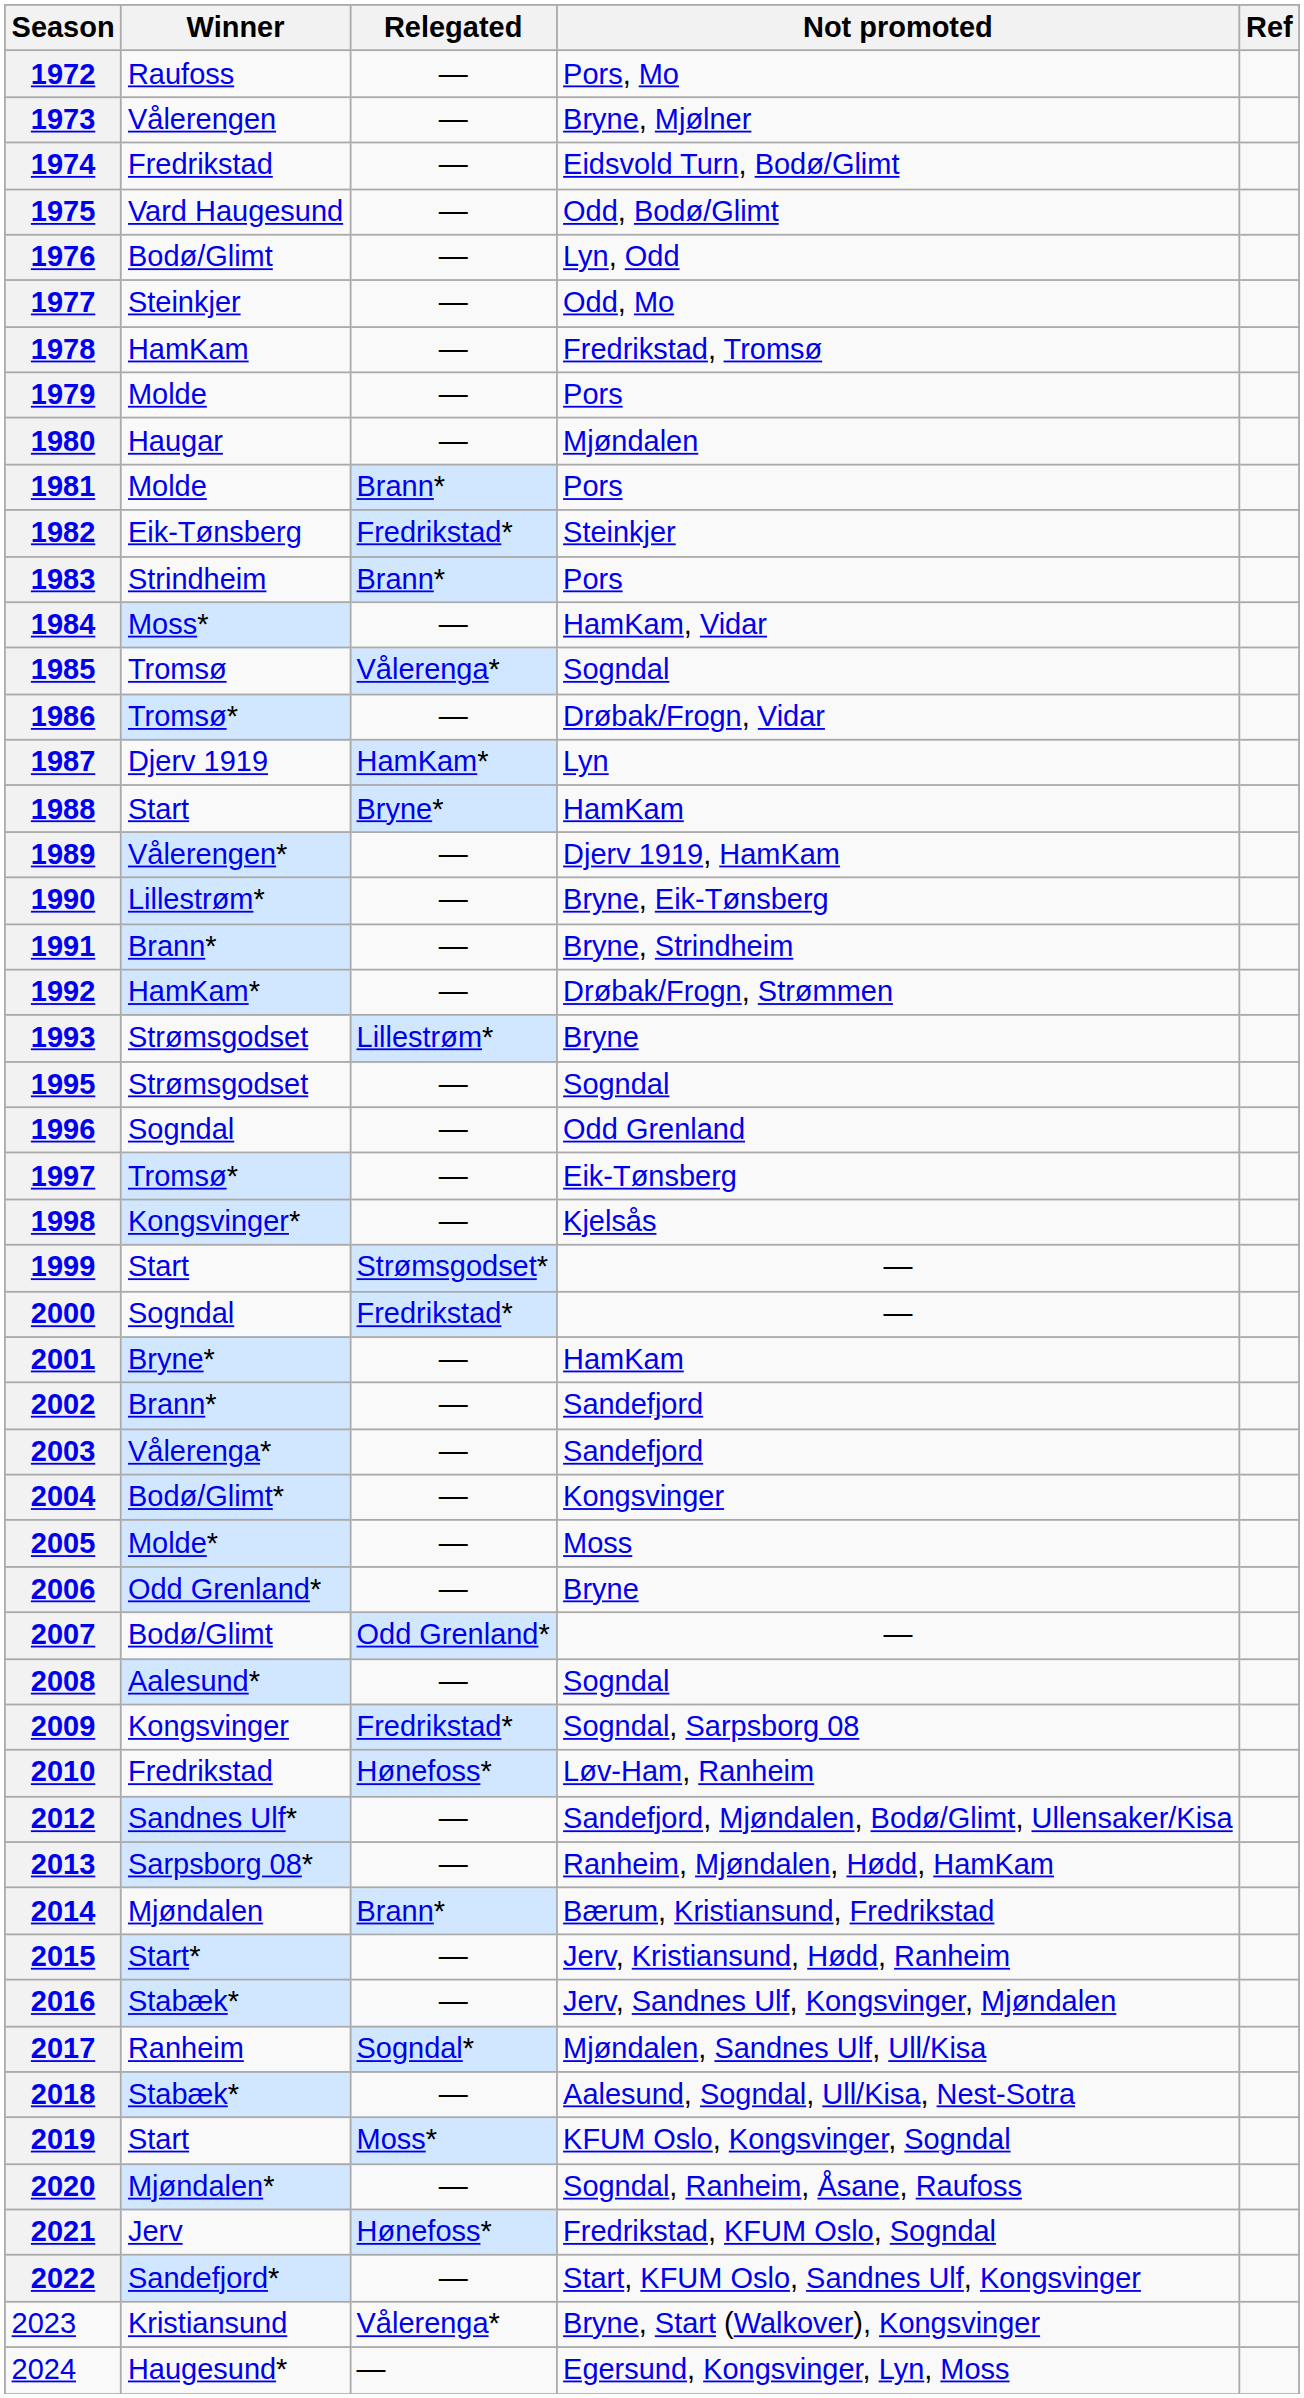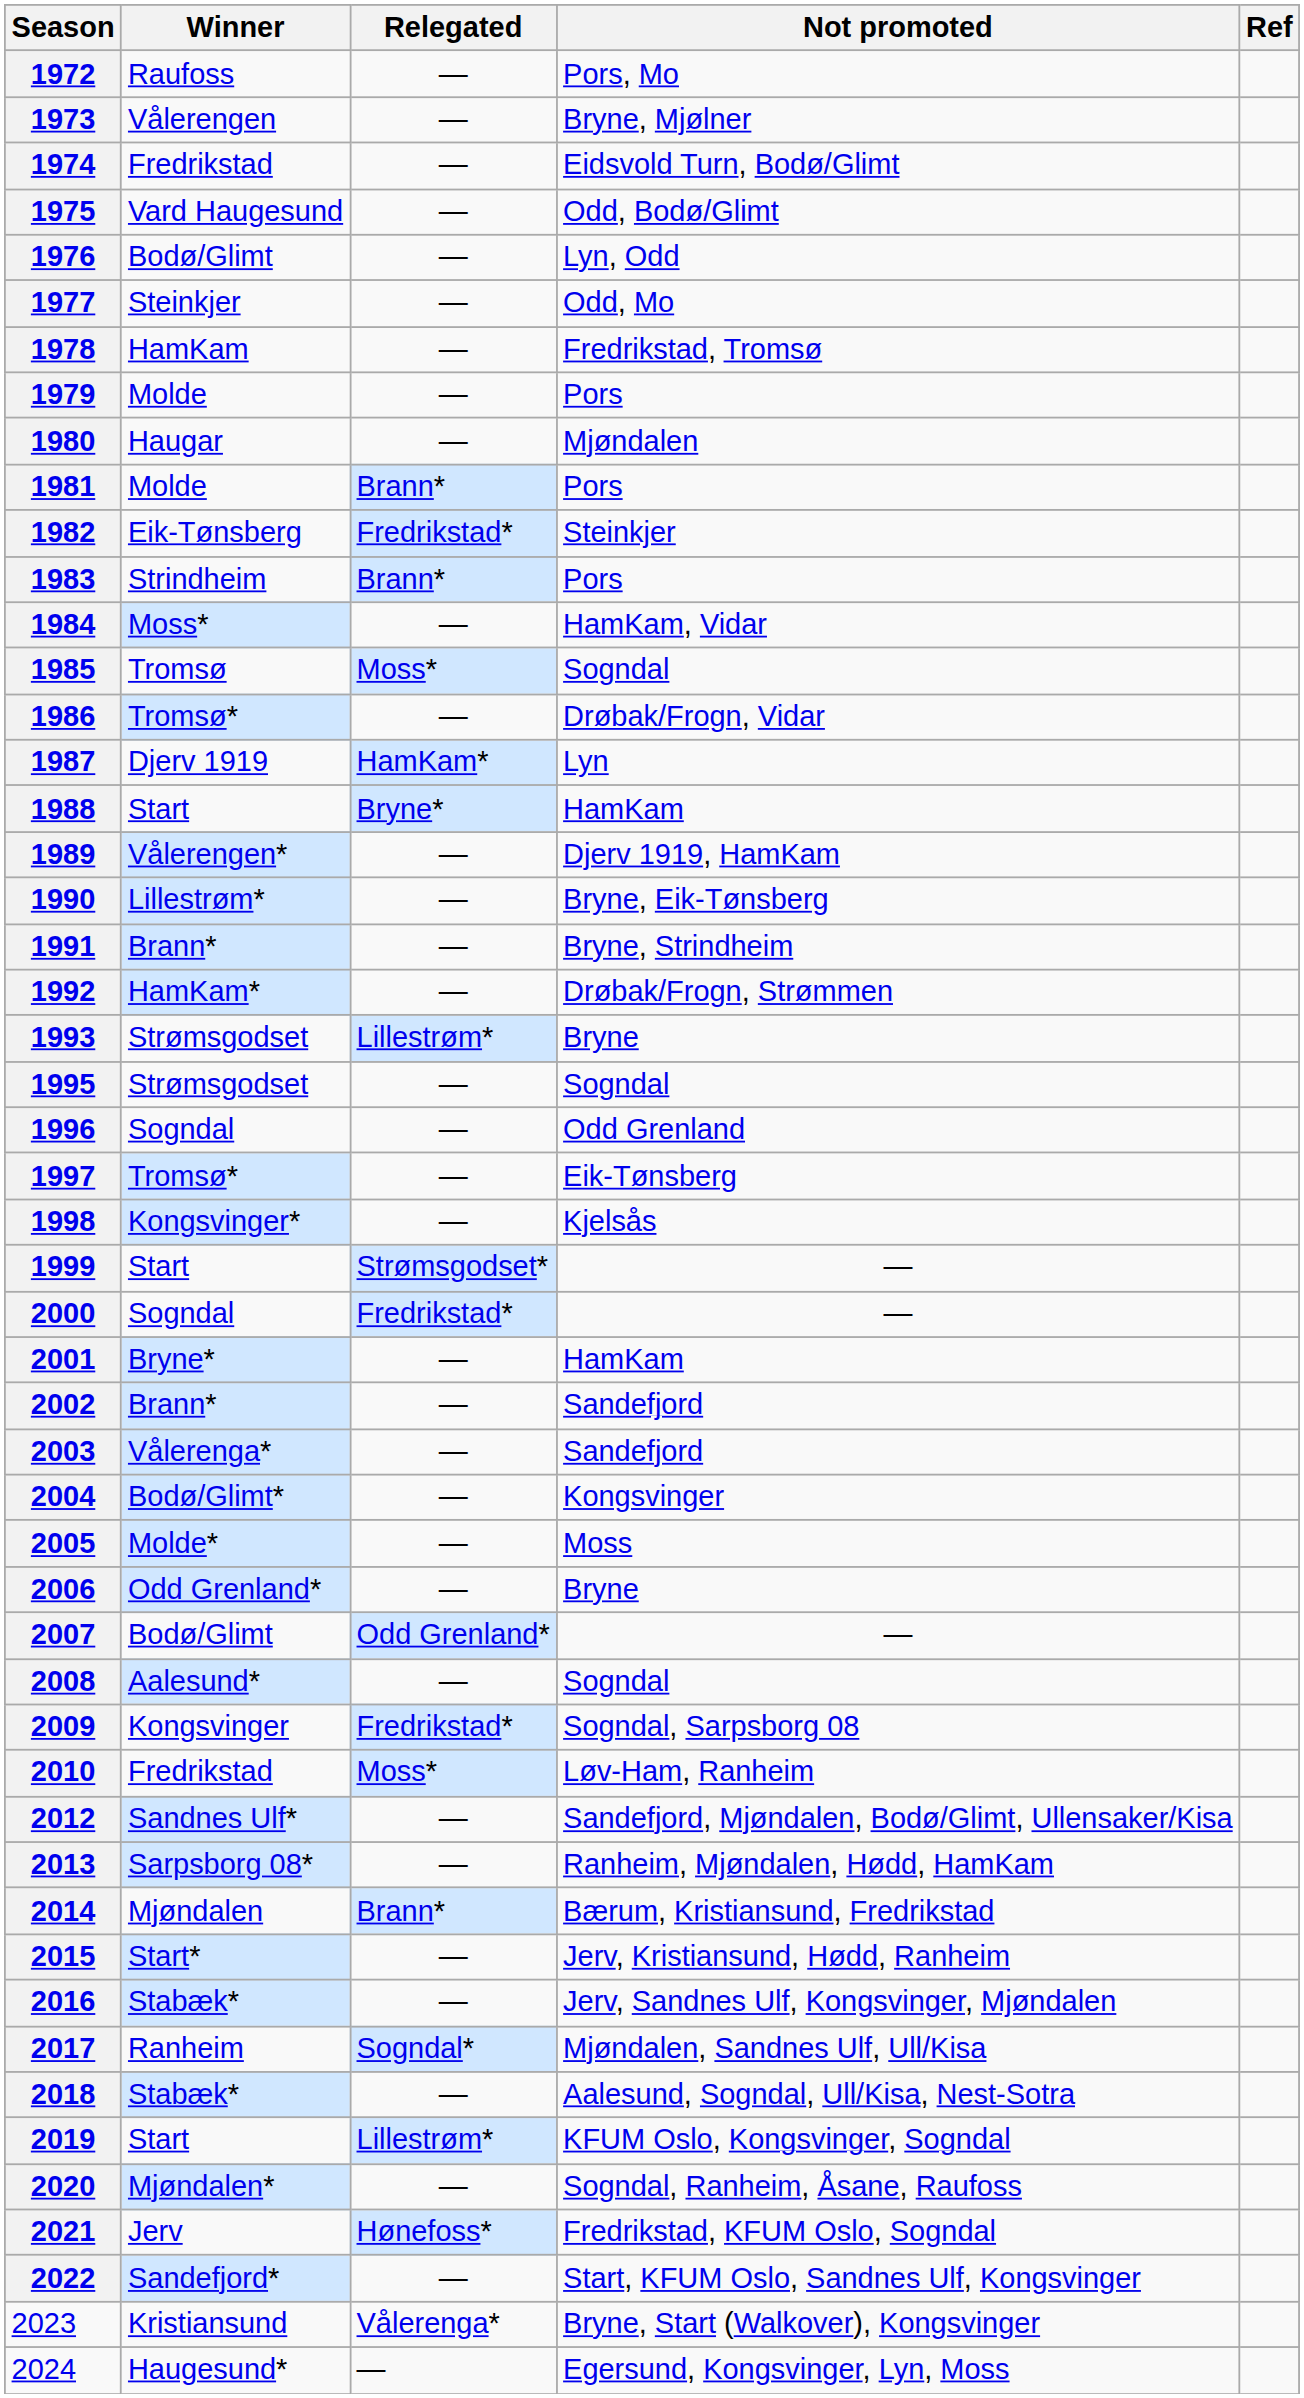 <table class="wikitable sortable plainrowheaders">
 <tr>
 <th scope=col>Season</th>
 <th scope=col>Winner</th>
 <th scope=col>Relegated</th>
 <th scope=col>Not promoted</th>
 <th scope=col>Ref</th>
 </tr>
 <tr>
 <th scope=row><a href='#'>1972</a></th>
 <td><a href='#'>Raufoss</a></td>
 <td align=center>—</td>
 <td><a href='#'>Pors</a>, <a href='#'>Mo</a></td>
 <td align=center></td>
 </tr>
 <tr>
 <th scope=row><a href='#'>1973</a></th>
 <td><a href='#'>Vålerengen</a></td>
 <td align=center>—</td>
 <td><a href='#'>Bryne</a>, <a href='#'>Mjølner</a></td>
 <td align=center></td>
 </tr>
 <tr>
 <th scope=row><a href='#'>1974</a></th>
 <td><a href='#'>Fredrikstad</a></td>
 <td align=center>—</td>
 <td><a href='#'>Eidsvold Turn</a>, <a href='#'>Bodø/Glimt</a></td>
 <td align=center></td>
 </tr>
 <tr>
 <th scope=row><a href='#'>1975</a></th>
 <td><a href='#'>Vard Haugesund</a></td>
 <td align=center>—</td>
 <td><a href='#'>Odd</a>, <a href='#'>Bodø/Glimt</a></td>
 <td align=center></td>
 </tr>
 <tr>
 <th scope=row><a href='#'>1976</a></th>
 <td><a href='#'>Bodø/Glimt</a></td>
 <td align=center>—</td>
 <td><a href='#'>Lyn</a>, <a href='#'>Odd</a></td>
 <td align=center></td>
 </tr>
 <tr>
 <th scope=row><a href='#'>1977</a></th>
 <td><a href='#'>Steinkjer</a></td>
 <td align=center>—</td>
 <td><a href='#'>Odd</a>, <a href='#'>Mo</a></td>
 <td align=center></td>
 </tr>
 <tr>
 <th scope=row><a href='#'>1978</a></th>
 <td><a href='#'>HamKam</a></td>
 <td align=center>—</td>
 <td><a href='#'>Fredrikstad</a>, <a href='#'>Tromsø</a></td>
 <td align=center></td>
 </tr>
 <tr>
 <th scope=row><a href='#'>1979</a></th>
 <td><a href='#'>Molde</a></td>
 <td align=center>—</td>
 <td><a href='#'>Pors</a></td>
 <td align=center></td>
 </tr>
 <tr>
 <th scope=row><a href='#'>1980</a></th>
 <td><a href='#'>Haugar</a></td>
 <td align=center>—</td>
 <td><a href='#'>Mjøndalen</a></td>
 <td align=center></td>
 </tr>
 <tr>
 <th scope=row><a href='#'>1981</a></th>
 <td><a href='#'>Molde</a></td>
 <td style="background-color: #D0E7FF"><a href='#'>Brann</a>*</td>
 <td><a href='#'>Pors</a></td>
 <td align=center></td>
 </tr>
 <tr>
 <th scope=row><a href='#'>1982</a></th>
 <td><a href='#'>Eik-Tønsberg</a></td>
 <td style="background-color: #D0E7FF"><a href='#'>Fredrikstad</a>*</td>
 <td><a href='#'>Steinkjer</a></td>
 <td align=center></td>
 </tr>
 <tr>
 <th scope=row><a href='#'>1983</a></th>
 <td><a href='#'>Strindheim</a></td>
 <td style="background-color: #D0E7FF"><a href='#'>Brann</a>*</td>
 <td><a href='#'>Pors</a></td>
 <td align=center></td>
 </tr>
 <tr>
 <th scope=row><a href='#'>1984</a></th>
 <td style="background-color: #D0E7FF"><a href='#'>Moss</a>*</td>
 <td align=center>—</td>
 <td><a href='#'>HamKam</a>, <a href='#'>Vidar</a></td>
 <td align=center></td>
 </tr>
 <tr>
 <th scope=row><a href='#'>1985</a></th>
 <td><a href='#'>Tromsø</a></td>
-<td style="background-color: #D0E7FF"><a href='#'>Vålerenga</a>*</td>
+<td style="background-color: #D0E7FF"><a href='#'>Moss</a>*</td>
 <td><a href='#'>Sogndal</a></td>
 <td align=center></td>
 </tr>
 <tr>
 <th scope=row><a href='#'>1986</a></th>
 <td style="background-color: #D0E7FF"><a href='#'>Tromsø</a>*</td>
 <td align=center>—</td>
 <td><a href='#'>Drøbak/Frogn</a>, <a href='#'>Vidar</a></td>
 <td align=center></td>
 </tr>
 <tr>
 <th scope=row><a href='#'>1987</a></th>
 <td><a href='#'>Djerv 1919</a></td>
 <td style="background-color: #D0E7FF"><a href='#'>HamKam</a>*</td>
 <td><a href='#'>Lyn</a></td>
 <td align=center></td>
 </tr>
 <tr>
 <th scope=row><a href='#'>1988</a></th>
 <td><a href='#'>Start</a></td>
 <td style="background-color: #D0E7FF"><a href='#'>Bryne</a>*</td>
 <td><a href='#'>HamKam</a></td>
 <td align=center></td>
 </tr>
 <tr>
 <th scope=row><a href='#'>1989</a></th>
 <td style="background-color: #D0E7FF"><a href='#'>Vålerengen</a>*</td>
 <td align=center>—</td>
 <td><a href='#'>Djerv 1919</a>, <a href='#'>HamKam</a></td>
 <td align=center></td>
 </tr>
 <tr>
 <th scope=row><a href='#'>1990</a></th>
 <td style="background-color: #D0E7FF"><a href='#'>Lillestrøm</a>*</td>
 <td align=center>—</td>
 <td><a href='#'>Bryne</a>, <a href='#'>Eik-Tønsberg</a></td>
 <td align=center></td>
 </tr>
 <tr>
 <th scope=row><a href='#'>1991</a></th>
 <td style="background-color: #D0E7FF"><a href='#'>Brann</a>*</td>
 <td align=center>—</td>
 <td><a href='#'>Bryne</a>, <a href='#'>Strindheim</a></td>
 <td align=center></td>
 </tr>
 <tr>
 <th scope=row><a href='#'>1992</a></th>
 <td style="background-color: #D0E7FF"><a href='#'>HamKam</a>*</td>
 <td align=center>—</td>
 <td><a href='#'>Drøbak/Frogn</a>, <a href='#'>Strømmen</a></td>
 <td align=center></td>
 </tr>
 <tr>
 <th scope=row><a href='#'>1993</a></th>
 <td><a href='#'>Strømsgodset</a></td>
 <td style="background-color: #D0E7FF"><a href='#'>Lillestrøm</a>*</td>
 <td><a href='#'>Bryne</a></td>
 <td align=center></td>
 </tr>
 <tr>
 <th scope=row><a href='#'>1995</a></th>
 <td><a href='#'>Strømsgodset</a></td>
 <td align=center>—</td>
 <td><a href='#'>Sogndal</a></td>
 <td align=center></td>
 </tr>
 <tr>
 <th scope=row><a href='#'>1996</a></th>
 <td><a href='#'>Sogndal</a></td>
 <td align=center>—</td>
 <td><a href='#'>Odd Grenland</a></td>
 <td align=center></td>
 </tr>
 <tr>
 <th scope=row><a href='#'>1997</a></th>
 <td style="background-color: #D0E7FF"><a href='#'>Tromsø</a>*</td>
 <td align=center>—</td>
 <td><a href='#'>Eik-Tønsberg</a></td>
 <td align=center></td>
 </tr>
 <tr>
 <th scope=row><a href='#'>1998</a></th>
 <td style="background-color: #D0E7FF"><a href='#'>Kongsvinger</a>*</td>
 <td align=center>—</td>
 <td><a href='#'>Kjelsås</a></td>
 <td align=center></td>
 </tr>
 <tr>
 <th scope=row><a href='#'>1999</a></th>
 <td><a href='#'>Start</a></td>
 <td style="background-color: #D0E7FF"><a href='#'>Strømsgodset</a>*</td>
 <td align=center>—</td>
 <td align=center></td>
 </tr>
 <tr>
 <th scope=row><a href='#'>2000</a></th>
 <td><a href='#'>Sogndal</a></td>
 <td style="background-color: #D0E7FF"><a href='#'>Fredrikstad</a>*</td>
 <td align=center>—</td>
 <td align=center></td>
 </tr>
 <tr>
 <th scope=row><a href='#'>2001</a></th>
 <td style="background-color: #D0E7FF"><a href='#'>Bryne</a>*</td>
 <td align=center>—</td>
 <td><a href='#'>HamKam</a></td>
 <td align=center></td>
 </tr>
 <tr>
 <th scope=row><a href='#'>2002</a></th>
 <td style="background-color: #D0E7FF"><a href='#'>Brann</a>*</td>
 <td align=center>—</td>
 <td><a href='#'>Sandefjord</a></td>
 <td align=center></td>
 </tr>
 <tr>
 <th scope=row><a href='#'>2003</a></th>
 <td style="background-color: #D0E7FF"><a href='#'>Vålerenga</a>*</td>
 <td align=center>—</td>
 <td><a href='#'>Sandefjord</a></td>
 <td align=center></td>
 </tr>
 <tr>
 <th scope=row><a href='#'>2004</a></th>
 <td style="background-color: #D0E7FF"><a href='#'>Bodø/Glimt</a>*</td>
 <td align=center>—</td>
 <td><a href='#'>Kongsvinger</a></td>
 <td align=center></td>
 </tr>
 <tr>
 <th scope=row><a href='#'>2005</a></th>
 <td style="background-color: #D0E7FF"><a href='#'>Molde</a>*</td>
 <td align=center>—</td>
 <td><a href='#'>Moss</a></td>
 <td align=center></td>
 </tr>
 <tr>
 <th scope=row><a href='#'>2006</a></th>
 <td style="background-color: #D0E7FF"><a href='#'>Odd Grenland</a>*</td>
 <td align=center>—</td>
 <td><a href='#'>Bryne</a></td>
 <td align=center></td>
 </tr>
 <tr>
 <th scope=row><a href='#'>2007</a></th>
 <td><a href='#'>Bodø/Glimt</a></td>
 <td style="background-color: #D0E7FF"><a href='#'>Odd Grenland</a>*</td>
 <td align=center>—</td>
 <td align=center></td>
 </tr>
 <tr>
 <th scope=row><a href='#'>2008</a></th>
 <td style="background-color: #D0E7FF"><a href='#'>Aalesund</a>*</td>
 <td align=center>—</td>
 <td><a href='#'>Sogndal</a></td>
 <td align=center></td>
 </tr>
 <tr>
 <th scope=row><a href='#'>2009</a></th>
 <td><a href='#'>Kongsvinger</a></td>
 <td style="background-color: #D0E7FF"><a href='#'>Fredrikstad</a>*</td>
 <td><a href='#'>Sogndal</a>, <a href='#'>Sarpsborg 08</a></td>
 <td align=center></td>
 </tr>
 <tr>
 <th scope=row><a href='#'>2010</a></th>
 <td><a href='#'>Fredrikstad</a></td>
-<td style="background-color: #D0E7FF"><a href='#'>Hønefoss</a>*</td>
+<td style="background-color: #D0E7FF"><a href='#'>Moss</a>*</td>
 <td><a href='#'>Løv-Ham</a>, <a href='#'>Ranheim</a></td>
 <td align=center></td>
 </tr>
 <tr>
 <th scope=row><a href='#'>2012</a></th>
 <td style="background-color: #D0E7FF"><a href='#'>Sandnes Ulf</a>*</td>
 <td align=center>—</td>
 <td><a href='#'>Sandefjord</a>, <a href='#'>Mjøndalen</a>, <a href='#'>Bodø/Glimt</a>, <a href='#'>Ullensaker/Kisa</a></td>
 <td align=center></td>
 </tr>
 <tr>
 <th scope=row><a href='#'>2013</a></th>
 <td style="background-color: #D0E7FF"><a href='#'>Sarpsborg 08</a>*</td>
 <td align=center>—</td>
 <td><a href='#'>Ranheim</a>, <a href='#'>Mjøndalen</a>, <a href='#'>Hødd</a>, <a href='#'>HamKam</a></td>
 <td align=center></td>
 </tr>
 <tr>
 <th scope=row><a href='#'>2014</a></th>
 <td><a href='#'>Mjøndalen</a></td>
 <td style="background-color: #D0E7FF"><a href='#'>Brann</a>*</td>
 <td><a href='#'>Bærum</a>, <a href='#'>Kristiansund</a>, <a href='#'>Fredrikstad</a></td>
 <td align=center></td>
 </tr>
 <tr>
 <th scope=row><a href='#'>2015</a></th>
 <td style="background-color: #D0E7FF"><a href='#'>Start</a>*</td>
 <td align=center>—</td>
 <td><a href='#'>Jerv</a>, <a href='#'>Kristiansund</a>, <a href='#'>Hødd</a>, <a href='#'>Ranheim</a></td>
 <td align=center></td>
 </tr>
 <tr>
 <th scope=row><a href='#'>2016</a></th>
 <td style="background-color: #D0E7FF"><a href='#'>Stabæk</a>*</td>
 <td align=center>—</td>
 <td><a href='#'>Jerv</a>, <a href='#'>Sandnes Ulf</a>, <a href='#'>Kongsvinger</a>, <a href='#'>Mjøndalen</a></td>
 <td align=center></td>
 </tr>
 <tr>
 <th scope=row><a href='#'>2017</a></th>
 <td><a href='#'>Ranheim</a></td>
 <td style="background-color: #D0E7FF"><a href='#'>Sogndal</a>*</td>
 <td><a href='#'>Mjøndalen</a>, <a href='#'>Sandnes Ulf</a>, <a href='#'>Ull/Kisa</a></td>
 <td align=center></td>
 </tr>
 <tr>
 <th scope=row><a href='#'>2018</a></th>
 <td style="background-color: #D0E7FF"><a href='#'>Stabæk</a>*</td>
 <td align=center>—</td>
 <td><a href='#'>Aalesund</a>, <a href='#'>Sogndal</a>, <a href='#'>Ull/Kisa</a>, <a href='#'>Nest-Sotra</a></td>
 <td align=center></td>
 </tr>
 <tr>
 <th scope=row><a href='#'>2019</a></th>
 <td><a href='#'>Start</a></td>
-<td style="background-color: #D0E7FF"><a href='#'>Moss</a>*</td>
+<td style="background-color: #D0E7FF"><a href='#'>Lillestrøm</a>*</td>
 <td><a href='#'>KFUM Oslo</a>, <a href='#'>Kongsvinger</a>, <a href='#'>Sogndal</a></td>
 <td align=center></td>
 </tr>
 <tr>
 <th scope=row><a href='#'>2020</a></th>
 <td style="background-color: #D0E7FF"><a href='#'>Mjøndalen</a>*</td>
 <td align=center>—</td>
 <td><a href='#'>Sogndal</a>, <a href='#'>Ranheim</a>, <a href='#'>Åsane</a>, <a href='#'>Raufoss</a></td>
 <td align=center></td>
 </tr>
 <tr>
 <th scope=row><a href='#'>2021</a></th>
 <td><a href='#'>Jerv</a></td>
 <td style="background-color: #D0E7FF"><a href='#'>Hønefoss</a>*</td>
 <td><a href='#'>Fredrikstad</a>, <a href='#'>KFUM Oslo</a>, <a href='#'>Sogndal</a></td>
 <td align=center></td>
 </tr>
 <tr>
 <th scope=row><a href='#'>2022</a></th>
 <td style="background-color: #D0E7FF"><a href='#'>Sandefjord</a>*</td>
 <td align=center>—</td>
 <td><a href='#'>Start</a>, <a href='#'>KFUM Oslo</a>, <a href='#'>Sandnes Ulf</a>, <a href='#'>Kongsvinger</a></td>
 <td align=center></td>
 </tr>
 <tr>
 <td><a href='#'>2023</a></td>
 <td><a href='#'>Kristiansund</a></td>
 <td><a href='#'>Vålerenga</a>*</td>
 <td><a href='#'>Bryne</a>, <a href='#'>Start</a> (<a href='#'>Walkover</a>), <a href='#'>Kongsvinger</a></td>
 <td></td>
 </tr>
 <tr>
 <td><a href='#'>2024</a></td>
 <td><a href='#'>Haugesund</a>*</td>
 <td>—</td>
 <td><a href='#'>Egersund</a>, <a href='#'>Kongsvinger</a>, <a href='#'>Lyn</a>, <a href='#'>Moss</a></td>
 <td></td>
 </tr>
 </table>
